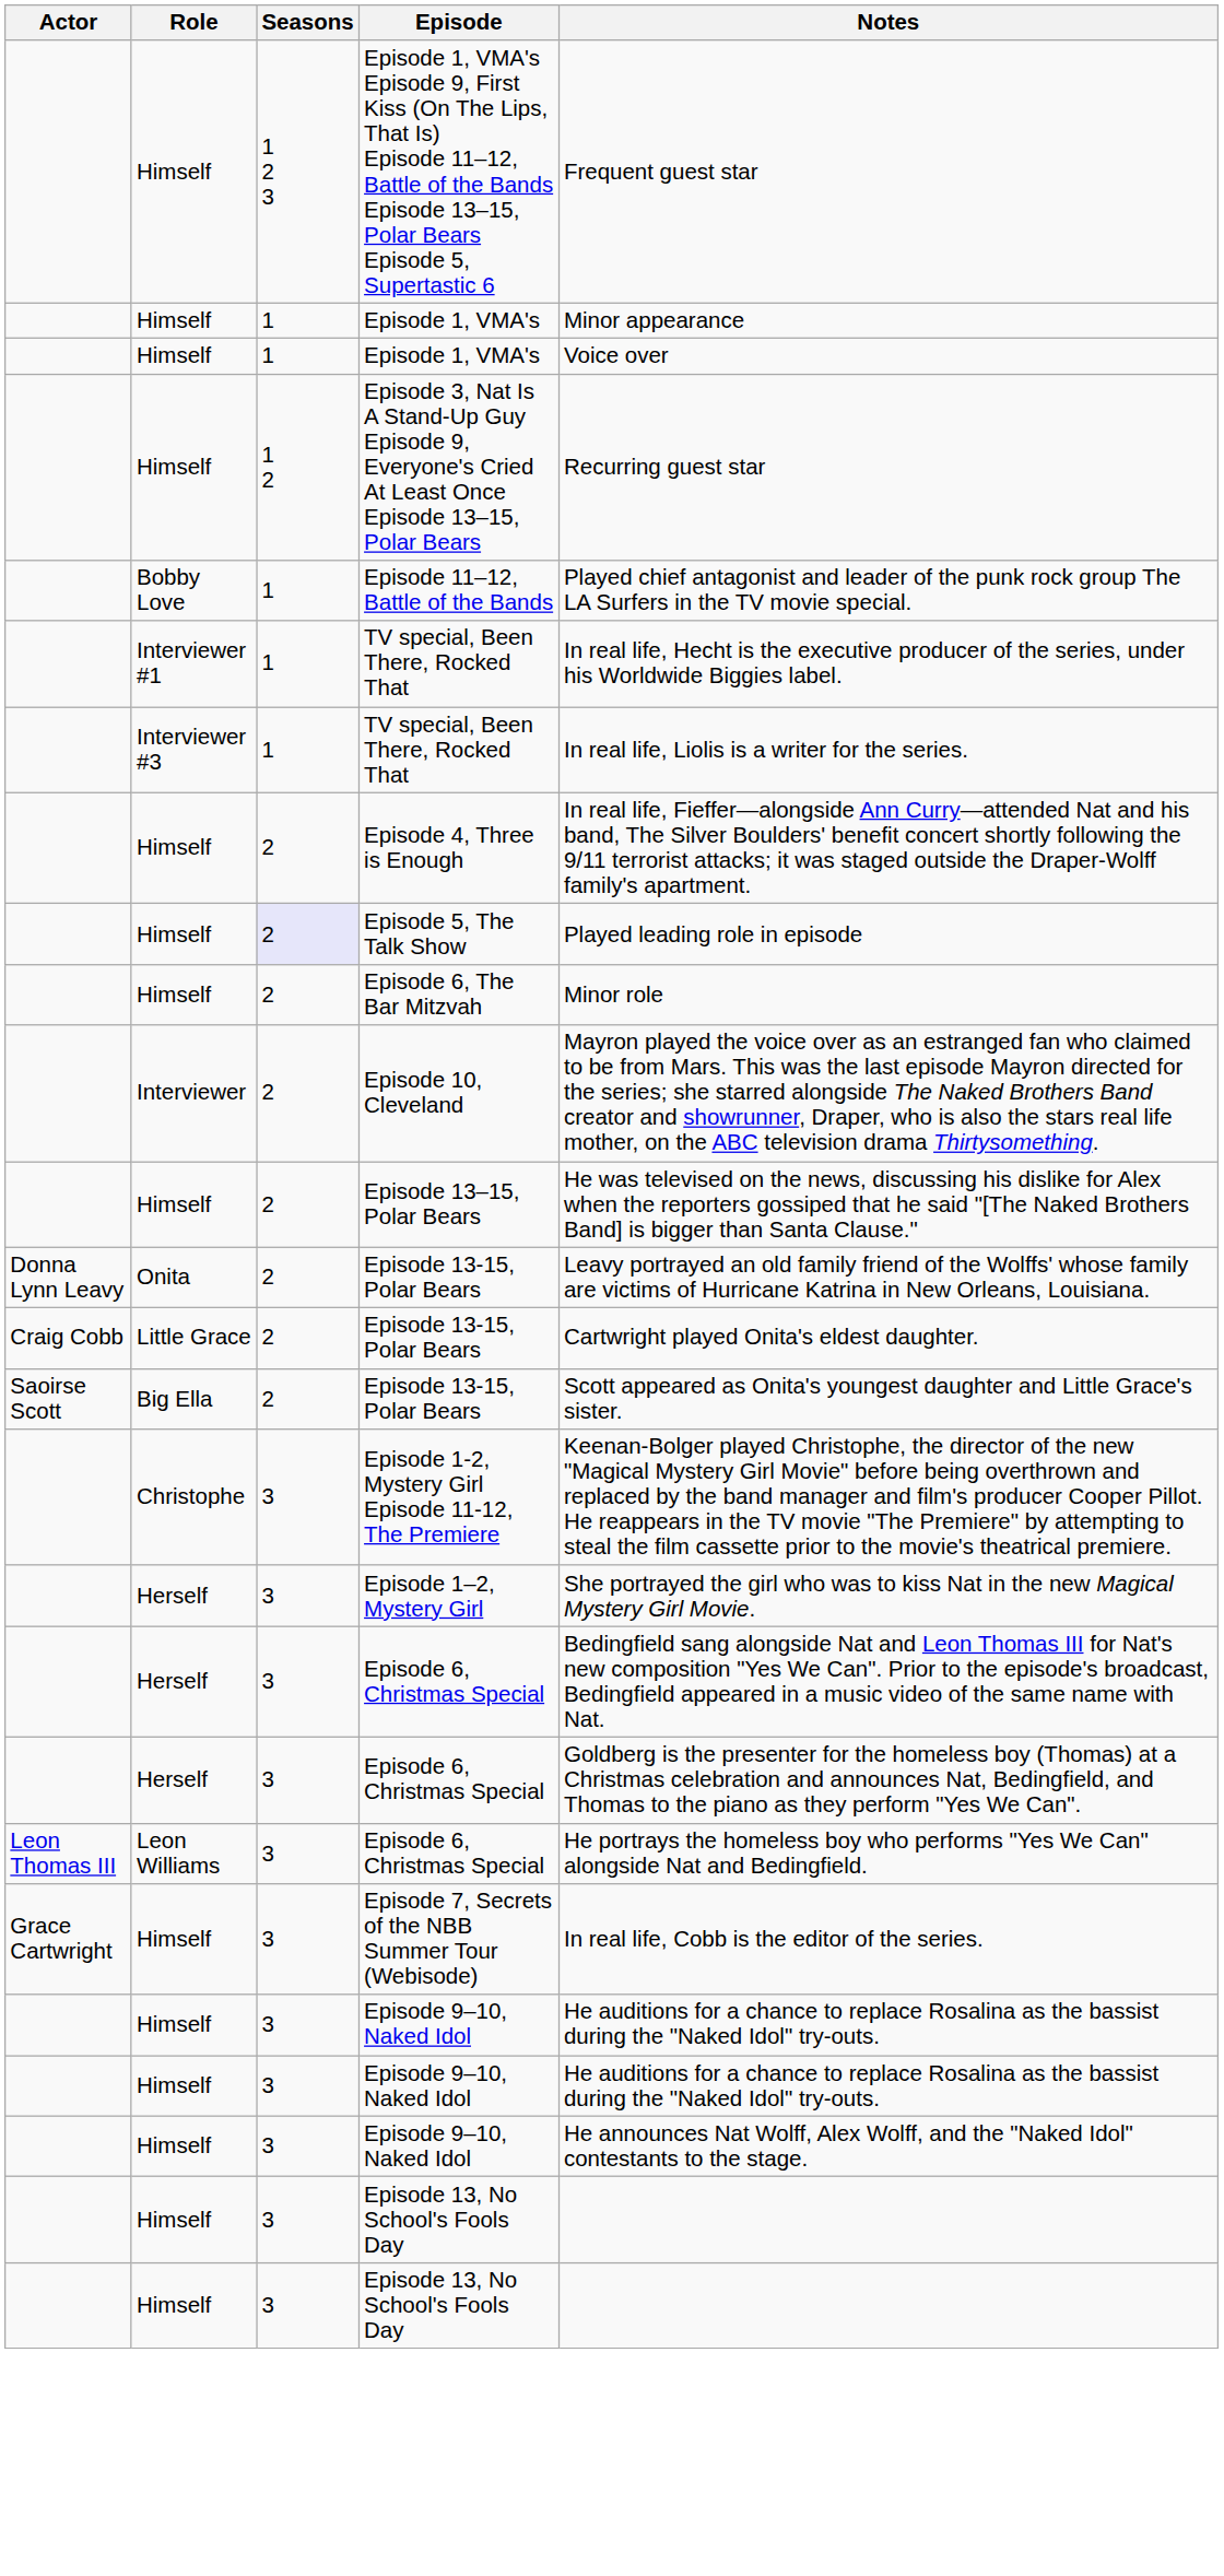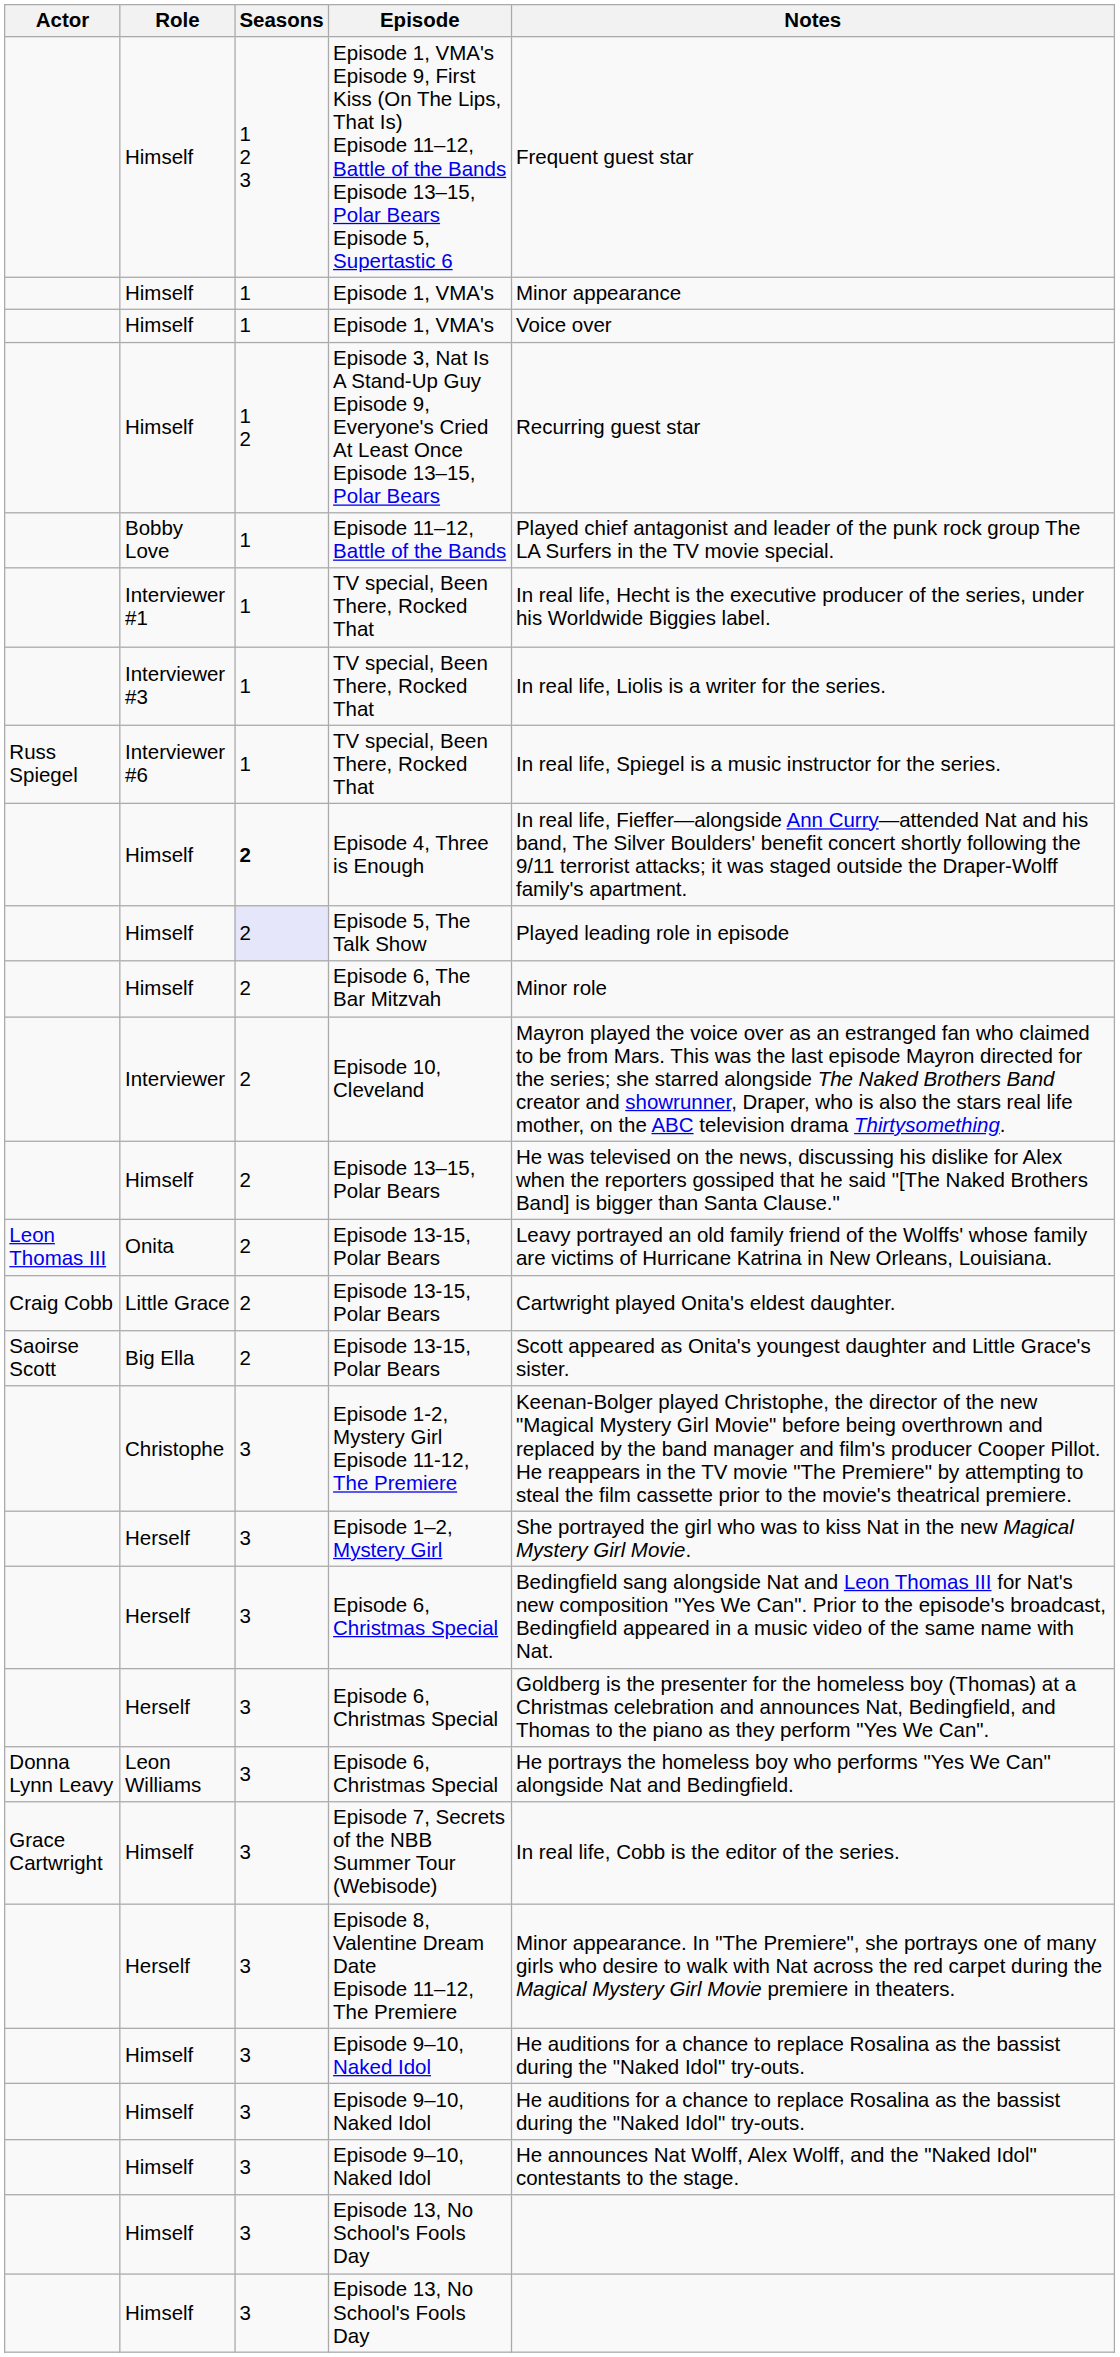 <table class="sortable wikitable">
 <tr>
 <th>Actor</th>
 <th>Role</th>
 <th>Seasons</th>
 <th>Episode</th>
 <th>Notes</th>
 </tr>
 <tr>
 <td></td>
 <td>Himself</td>
 <td>1<br>2<br>3</td>
 <td>Episode 1, VMA's<br>Episode 9, First Kiss (On The Lips, That Is)<br>Episode 11–12, <a href='#'>Battle of the Bands</a><br>Episode 13–15, <a href='#'>Polar Bears</a><br>Episode 5, <a href='#'>Supertastic 6</a></td>
 <td>Frequent guest star</td>
 </tr>
 <tr>
 <td></td>
 <td>Himself</td>
 <td>1</td>
 <td>Episode 1, VMA's</td>
 <td>Minor appearance</td>
 </tr>
 <tr>
 <td></td>
 <td>Himself</td>
 <td>1</td>
 <td>Episode 1, VMA's</td>
 <td>Voice over</td>
 </tr>
 <tr>
 <td></td>
 <td>Himself</td>
 <td>1<br>2</td>
 <td>Episode 3, Nat Is A Stand-Up Guy<br>Episode 9, Everyone's Cried At Least Once<br>Episode 13–15, <a href='#'>Polar Bears</a></td>
 <td>Recurring guest star</td>
 </tr>
 <tr>
 <td></td>
 <td>Bobby Love</td>
 <td>1</td>
 <td>Episode 11–12, <a href='#'>Battle of the Bands</a></td>
 <td>Played chief antagonist and leader of the punk rock group The LA Surfers in the TV movie special.</td>
 </tr>
 <tr>
 <td></td>
 <td>Interviewer #1</td>
 <td>1</td>
 <td>TV special, Been There, Rocked That</td>
 <td>In real life, Hecht is the executive producer of the series, under his Worldwide Biggies label.</td>
 </tr>
 <tr>
 <td></td>
 <td>Interviewer #3</td>
 <td>1</td>
 <td>TV special, Been There, Rocked That</td>
 <td>In real life, Liolis is a writer for the series.</td>
 </tr>
 <tr>
+<td>Russ Spiegel</td>
+<td>Interviewer #6</td>
+<td>1</td>
+<td>TV special, Been There, Rocked That</td>
+<td>In real life, Spiegel is a music instructor for the series.</td>
+</tr>
+<tr>
 <td></td>
 <td>Himself</td>
-<td>2</td>
+<td><strong>2</strong></td>
 <td>Episode 4, Three is Enough</td>
 <td>In real life, Fieffer—alongside <a href='#'>Ann Curry</a>—attended Nat and his band, The Silver Boulders' benefit concert shortly following the 9/11 terrorist attacks; it was staged outside the Draper-Wolff family's apartment.</td>
 </tr>
 <tr>
 <td></td>
 <td>Himself</td>
 <td style="background: lavender;">2</td>
 <td>Episode 5, The Talk Show</td>
 <td>Played leading role in episode</td>
 </tr>
 <tr>
 <td></td>
 <td>Himself</td>
 <td>2</td>
 <td>Episode 6, The Bar Mitzvah</td>
 <td>Minor role</td>
 </tr>
 <tr>
 <td></td>
 <td>Interviewer</td>
 <td>2</td>
 <td>Episode 10, Cleveland</td>
 <td>Mayron played the voice over as an estranged fan who claimed to be from Mars. This was the last episode Mayron directed for the series; she starred alongside <em>The Naked Brothers Band</em> creator and <a href='#'>showrunner</a>, Draper, who is also the stars real life mother, on the <a href='#'>ABC</a> television drama <em><a href='#'>Thirtysomething</a></em>.</td>
 </tr>
 <tr>
 <td></td>
 <td>Himself</td>
 <td>2</td>
 <td>Episode 13–15, Polar Bears</td>
 <td>He was televised on the news, discussing his dislike for Alex when the reporters gossiped that he said "[The Naked Brothers Band] is bigger than Santa Clause."</td>
 </tr>
 <tr>
-<td>Donna Lynn Leavy</td>
+<td><a href='#'>Leon Thomas III</a></td>
 <td>Onita</td>
 <td>2</td>
 <td>Episode 13-15, Polar Bears</td>
 <td>Leavy portrayed an old family friend of the Wolffs' whose family are victims of Hurricane Katrina in New Orleans, Louisiana.</td>
 </tr>
 <tr>
 <td>Craig Cobb</td>
 <td>Little Grace</td>
 <td>2</td>
 <td>Episode 13-15, Polar Bears</td>
 <td>Cartwright played Onita's eldest daughter.</td>
 </tr>
 <tr>
 <td>Saoirse Scott</td>
 <td>Big Ella</td>
 <td>2</td>
 <td>Episode 13-15, Polar Bears</td>
 <td>Scott appeared as Onita's youngest daughter and Little Grace's sister.</td>
 </tr>
 <tr>
 <td></td>
 <td>Christophe</td>
 <td>3</td>
 <td>Episode 1-2, Mystery Girl<br>Episode 11-12, <a href='#'>The Premiere</a></td>
 <td>Keenan-Bolger played Christophe, the director of the new "Magical Mystery Girl Movie" before being overthrown and replaced by the band manager and film's producer Cooper Pillot. He reappears in the TV movie "The Premiere" by attempting to steal the film cassette prior to the movie's theatrical premiere.</td>
 </tr>
 <tr>
 <td></td>
 <td>Herself</td>
 <td>3</td>
 <td>Episode 1–2, <a href='#'>Mystery Girl</a></td>
 <td>She portrayed the girl who was to kiss Nat in the new <em>Magical Mystery Girl Movie</em>.</td>
 </tr>
 <tr>
 <td></td>
 <td>Herself</td>
 <td>3</td>
 <td>Episode 6, <a href='#'>Christmas Special</a></td>
 <td>Bedingfield sang alongside Nat and <a href='#'>Leon Thomas III</a> for Nat's new composition "Yes We Can". Prior to the episode's broadcast, Bedingfield appeared in a music video of the same name with Nat.</td>
 </tr>
 <tr>
 <td></td>
 <td>Herself</td>
 <td>3</td>
 <td>Episode 6, Christmas Special</td>
 <td>Goldberg is the presenter for the homeless boy (Thomas) at a Christmas celebration and announces Nat, Bedingfield, and Thomas to the piano as they perform "Yes We Can".</td>
 </tr>
 <tr>
-<td><a href='#'>Leon Thomas III</a></td>
+<td>Donna Lynn Leavy</td>
 <td>Leon Williams</td>
 <td>3</td>
 <td>Episode 6, Christmas Special</td>
 <td>He portrays the homeless boy who performs "Yes We Can" alongside Nat and Bedingfield.</td>
 </tr>
 <tr>
 <td>Grace Cartwright</td>
 <td>Himself</td>
 <td>3</td>
 <td>Episode 7, Secrets of the NBB Summer Tour (Webisode)</td>
 <td>In real life, Cobb is the editor of the series.</td>
+</tr>
+<tr>
+<td></td>
+<td>Herself</td>
+<td>3</td>
+<td>Episode 8, Valentine Dream Date<br>Episode 11–12, The Premiere</td>
+<td>Minor appearance. In "The Premiere", she portrays one of many girls who desire to walk with Nat across the red carpet during the <em>Magical Mystery Girl Movie</em> premiere in theaters.</td>
 </tr>
 <tr>
 <td></td>
 <td>Himself</td>
 <td>3</td>
 <td>Episode 9–10, <a href='#'>Naked Idol</a></td>
 <td>He auditions for a chance to replace Rosalina as the bassist during the "Naked Idol" try-outs.</td>
 </tr>
 <tr>
 <td></td>
 <td>Himself</td>
 <td>3</td>
 <td>Episode 9–10, Naked Idol</td>
 <td>He auditions for a chance to replace Rosalina as the bassist during the "Naked Idol" try-outs.</td>
 </tr>
 <tr>
 <td></td>
 <td>Himself</td>
 <td>3</td>
 <td>Episode 9–10, Naked Idol</td>
 <td>He announces Nat Wolff, Alex Wolff, and the "Naked Idol" contestants to the stage.</td>
 </tr>
 <tr>
 <td></td>
 <td>Himself</td>
 <td>3</td>
 <td>Episode 13, No School's Fools Day</td>
 <td></td>
 </tr>
 <tr>
 <td></td>
 <td>Himself</td>
 <td>3</td>
 <td>Episode 13, No School's Fools Day</td>
 <td></td>
 </tr>
 </table>
